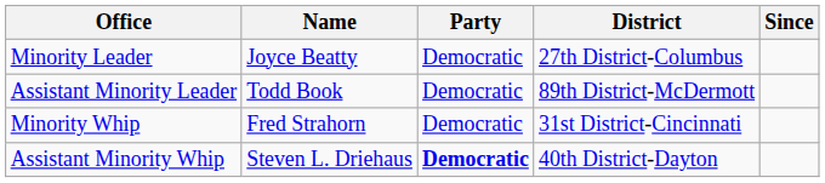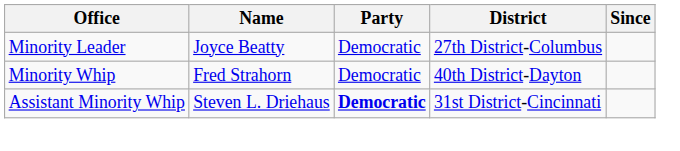 <table class="wikitable">
 <tr>
 <th>Office</th>
 <th>Name</th>
 <th>Party</th>
 <th>District</th>
 <th>Since</th>
 </tr>
 <tr>
 <td><a href='#'>Minority Leader</a></td>
 <td><a href='#'>Joyce Beatty</a></td>
 <td><a href='#'>Democratic</a></td>
 <td><a href='#'>27th District</a>-<a href='#'>Columbus</a></td>
 <td> </td>
 </tr>
 <tr>
-<td><a href='#'>Assistant Minority Leader</a></td>
-<td><a href='#'>Todd Book</a></td>
-<td><a href='#'>Democratic</a></td>
-<td><a href='#'>89th District</a>-<a href='#'>McDermott</a></td>
-<td> </td>
-</tr>
-<tr>
 <td><a href='#'>Minority Whip</a></td>
 <td><a href='#'>Fred Strahorn</a></td>
 <td><a href='#'>Democratic</a></td>
-<td><a href='#'>31st District</a>-<a href='#'>Cincinnati</a></td>
+<td><a href='#'>40th District</a>-<a href='#'>Dayton</a></td>
 <td> </td>
 </tr>
 <tr>
 <td><a href='#'>Assistant Minority Whip</a></td>
 <td><a href='#'>Steven L. Driehaus</a></td>
 <td><strong><a href='#'>Democratic</a></strong></td>
-<td><a href='#'>40th District</a>-<a href='#'>Dayton</a></td>
+<td><a href='#'>31st District</a>-<a href='#'>Cincinnati</a></td>
 <td> </td>
 </tr>
 </table>
